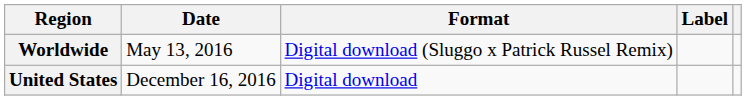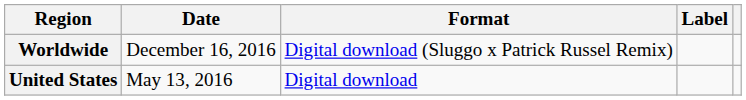 <table class="wikitable plainrowheaders">
 <tr>
 <th scope="col">Region</th>
 <th scope="col">Date</th>
 <th scope="col">Format</th>
 <th scope="col">Label</th>
 <th scope="col"></th>
 </tr>
 <tr>
 <th scope="row">Worldwide</th>
-<td>May 13, 2016</td>
+<td>December 16, 2016</td>
 <td><a href='#'>Digital download</a> (Sluggo x Patrick Russel Remix)</td>
 <td></td>
 <td align="center"></td>
 </tr>
 <tr>
 <th scope="row">United States</th>
-<td>December 16, 2016</td>
+<td>May 13, 2016</td>
 <td><a href='#'>Digital download</a></td>
 <td></td>
 <td align="center"></td>
 </tr>
 </table>
